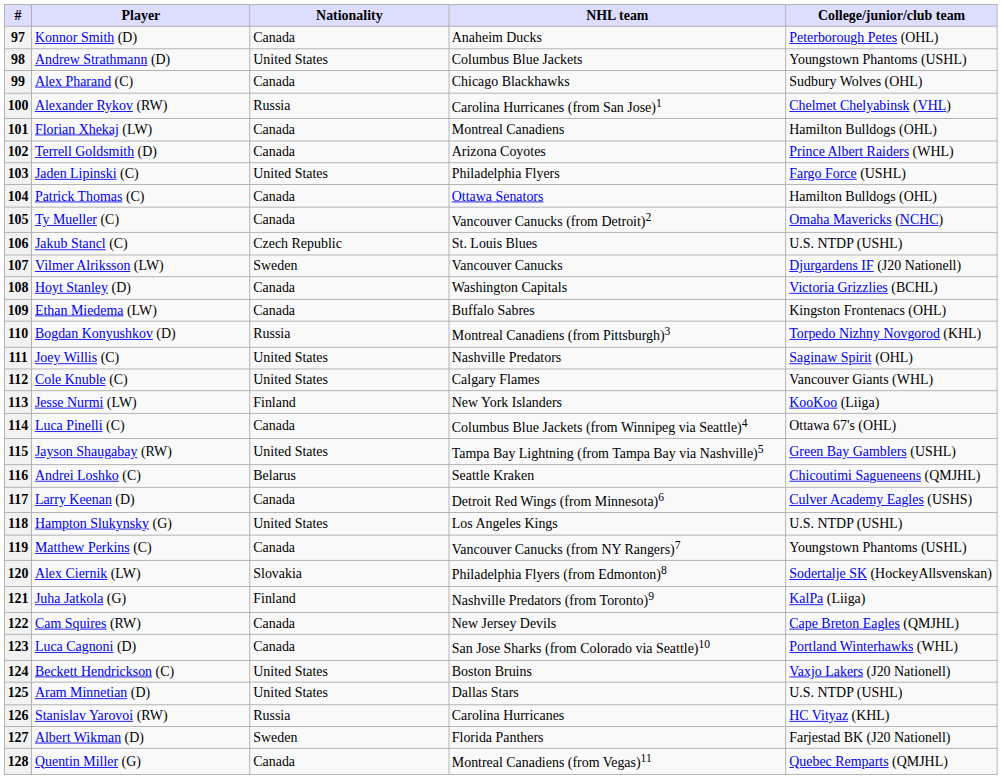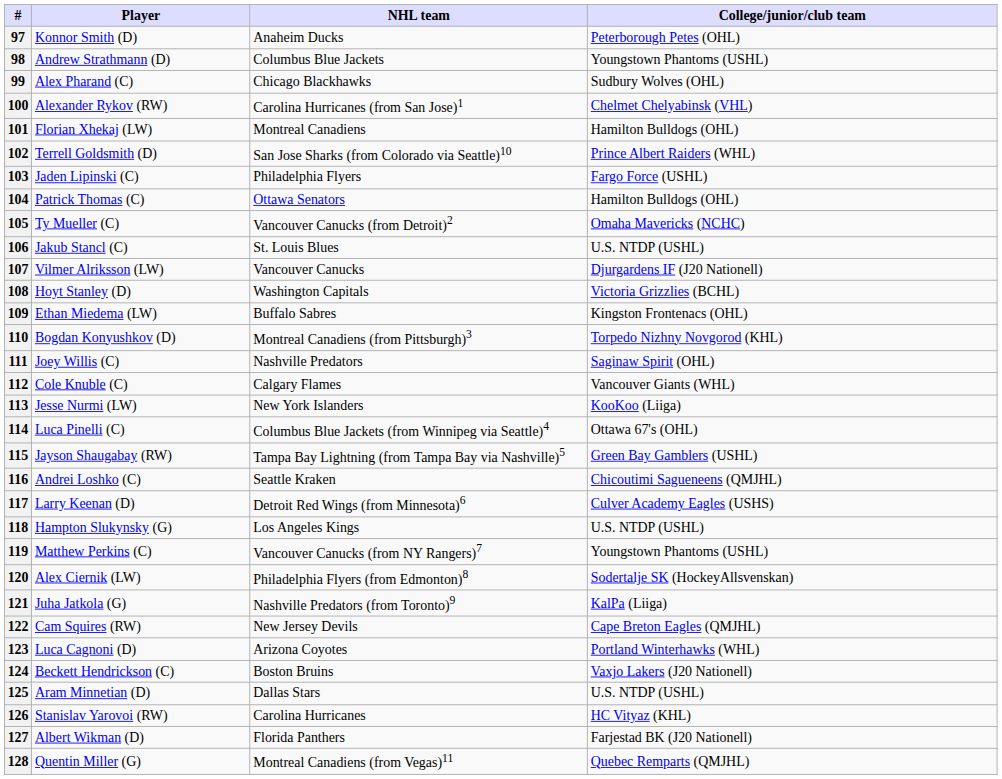 <table class="wikitable">
 <tr>
 <th style="background:#ddf; width:2.75%;">#</th>
 <th style="background:#ddf; width:22.0%;">Player</th>
-<th style="background:#ddf; width:20.0%;">Nationality</th>
 <th style="background:#ddf; width:34.0%;">NHL team</th>
 <th style="background:#ddf; width:100.0%;">College/junior/club team</th>
 </tr>
 <tr>
 <th>97</th>
 <td><a href='#'>Konnor Smith</a> (D)</td>
-<td> Canada</td>
 <td>Anaheim Ducks</td>
 <td><a href='#'>Peterborough Petes</a> (OHL)</td>
 </tr>
 <tr>
 <th>98</th>
 <td><a href='#'>Andrew Strathmann</a> (D)</td>
-<td> United States</td>
 <td>Columbus Blue Jackets</td>
 <td>Youngstown Phantoms (USHL)</td>
 </tr>
 <tr>
 <th>99</th>
 <td><a href='#'>Alex Pharand</a> (C)</td>
-<td> Canada</td>
 <td>Chicago Blackhawks</td>
 <td>Sudbury Wolves (OHL)</td>
 </tr>
 <tr>
 <th>100</th>
 <td><a href='#'>Alexander Rykov</a> (RW)</td>
-<td> Russia</td>
 <td>Carolina Hurricanes (from San Jose)<sup>1</sup></td>
 <td><a href='#'>Chelmet Chelyabinsk</a> (<a href='#'>VHL</a>)</td>
 </tr>
 <tr>
 <th>101</th>
 <td><a href='#'>Florian Xhekaj</a> (LW)</td>
-<td> Canada</td>
 <td>Montreal Canadiens</td>
 <td>Hamilton Bulldogs (OHL)</td>
 </tr>
 <tr>
 <th>102</th>
 <td><a href='#'>Terrell Goldsmith</a> (D)</td>
-<td> Canada</td>
-<td>Arizona Coyotes</td>
+<td>San Jose Sharks (from Colorado via Seattle)<sup>10</sup></td>
 <td><a href='#'>Prince Albert Raiders</a> (WHL)</td>
 </tr>
 <tr>
 <th>103</th>
 <td><a href='#'>Jaden Lipinski</a> (C)</td>
-<td> United States</td>
 <td>Philadelphia Flyers</td>
 <td><a href='#'>Fargo Force</a> (USHL)</td>
 </tr>
 <tr>
 <th>104</th>
 <td><a href='#'>Patrick Thomas</a> (C)</td>
-<td> Canada</td>
 <td><a href='#'>Ottawa Senators</a></td>
 <td>Hamilton Bulldogs (OHL)</td>
 </tr>
 <tr>
 <th>105</th>
 <td><a href='#'>Ty Mueller</a> (C)</td>
-<td> Canada</td>
 <td>Vancouver Canucks (from Detroit)<sup>2</sup></td>
 <td><a href='#'>Omaha Mavericks</a> (<a href='#'>NCHC</a>)</td>
 </tr>
 <tr>
 <th>106</th>
 <td><a href='#'>Jakub Stancl</a> (C)</td>
-<td> Czech Republic</td>
 <td>St. Louis Blues</td>
 <td>U.S. NTDP (USHL)</td>
 </tr>
 <tr>
 <th>107</th>
 <td><a href='#'>Vilmer Alriksson</a> (LW)</td>
-<td> Sweden</td>
 <td>Vancouver Canucks</td>
 <td><a href='#'>Djurgardens IF</a> (J20 Nationell)</td>
 </tr>
 <tr>
 <th>108</th>
 <td><a href='#'>Hoyt Stanley</a> (D)</td>
-<td> Canada</td>
 <td>Washington Capitals</td>
 <td><a href='#'>Victoria Grizzlies</a> (BCHL)</td>
 </tr>
 <tr>
 <th>109</th>
 <td><a href='#'>Ethan Miedema</a> (LW)</td>
-<td> Canada</td>
 <td>Buffalo Sabres</td>
 <td>Kingston Frontenacs (OHL)</td>
 </tr>
 <tr>
 <th>110</th>
 <td><a href='#'>Bogdan Konyushkov</a> (D)</td>
-<td> Russia</td>
 <td>Montreal Canadiens (from Pittsburgh)<sup>3</sup></td>
 <td><a href='#'>Torpedo Nizhny Novgorod</a> (KHL)</td>
 </tr>
 <tr>
 <th>111</th>
 <td><a href='#'>Joey Willis</a> (C)</td>
-<td> United States</td>
 <td>Nashville Predators</td>
 <td><a href='#'>Saginaw Spirit</a> (OHL)</td>
 </tr>
 <tr>
 <th>112</th>
 <td><a href='#'>Cole Knuble</a> (C)</td>
-<td> United States</td>
 <td>Calgary Flames</td>
 <td>Vancouver Giants (WHL)</td>
 </tr>
 <tr>
 <th>113</th>
 <td><a href='#'>Jesse Nurmi</a> (LW)</td>
-<td> Finland</td>
 <td>New York Islanders</td>
 <td><a href='#'>KooKoo</a> (Liiga)</td>
 </tr>
 <tr>
 <th>114</th>
 <td><a href='#'>Luca Pinelli</a> (C)</td>
-<td> Canada</td>
 <td>Columbus Blue Jackets (from Winnipeg via Seattle)<sup>4</sup></td>
 <td>Ottawa 67's (OHL)</td>
 </tr>
 <tr>
 <th>115</th>
 <td><a href='#'>Jayson Shaugabay</a> (RW)</td>
-<td> United States</td>
 <td>Tampa Bay Lightning (from Tampa Bay via Nashville)<sup>5</sup></td>
 <td><a href='#'>Green Bay Gamblers</a> (USHL)</td>
 </tr>
 <tr>
 <th>116</th>
 <td><a href='#'>Andrei Loshko</a> (C)</td>
-<td> Belarus</td>
 <td>Seattle Kraken</td>
 <td><a href='#'>Chicoutimi Sagueneens</a> (QMJHL)</td>
 </tr>
 <tr>
 <th>117</th>
 <td><a href='#'>Larry Keenan</a> (D)</td>
-<td> Canada</td>
 <td>Detroit Red Wings (from Minnesota)<sup>6</sup></td>
 <td><a href='#'>Culver Academy Eagles</a> (USHS)</td>
 </tr>
 <tr>
 <th>118</th>
 <td><a href='#'>Hampton Slukynsky</a> (G)</td>
-<td> United States</td>
 <td>Los Angeles Kings</td>
 <td>U.S. NTDP (USHL)</td>
 </tr>
 <tr>
 <th>119</th>
 <td><a href='#'>Matthew Perkins</a> (C)</td>
-<td> Canada</td>
 <td>Vancouver Canucks (from NY Rangers)<sup>7</sup></td>
 <td>Youngstown Phantoms (USHL)</td>
 </tr>
 <tr>
 <th>120</th>
 <td><a href='#'>Alex Ciernik</a> (LW)</td>
-<td> Slovakia</td>
 <td>Philadelphia Flyers (from Edmonton)<sup>8</sup></td>
 <td><a href='#'>Sodertalje SK</a> (HockeyAllsvenskan)</td>
 </tr>
 <tr>
 <th>121</th>
 <td><a href='#'>Juha Jatkola</a> (G)</td>
-<td> Finland</td>
 <td>Nashville Predators (from Toronto)<sup>9</sup></td>
 <td><a href='#'>KalPa</a> (Liiga)</td>
 </tr>
 <tr>
 <th>122</th>
 <td><a href='#'>Cam Squires</a> (RW)</td>
-<td> Canada</td>
 <td>New Jersey Devils</td>
 <td><a href='#'>Cape Breton Eagles</a> (QMJHL)</td>
 </tr>
 <tr>
 <th>123</th>
 <td><a href='#'>Luca Cagnoni</a> (D)</td>
-<td> Canada</td>
-<td>San Jose Sharks (from Colorado via Seattle)<sup>10</sup></td>
+<td>Arizona Coyotes</td>
 <td><a href='#'>Portland Winterhawks</a> (WHL)</td>
 </tr>
 <tr>
 <th>124</th>
 <td><a href='#'>Beckett Hendrickson</a> (C)</td>
-<td> United States</td>
 <td>Boston Bruins</td>
 <td><a href='#'>Vaxjo Lakers</a> (J20 Nationell)</td>
 </tr>
 <tr>
 <th>125</th>
 <td><a href='#'>Aram Minnetian</a> (D)</td>
-<td> United States</td>
 <td>Dallas Stars</td>
 <td>U.S. NTDP (USHL)</td>
 </tr>
 <tr>
 <th>126</th>
 <td><a href='#'>Stanislav Yarovoi</a> (RW)</td>
-<td> Russia</td>
 <td>Carolina Hurricanes</td>
 <td><a href='#'>HC Vityaz</a> (KHL)</td>
 </tr>
 <tr>
 <th>127</th>
 <td><a href='#'>Albert Wikman</a> (D)</td>
-<td> Sweden</td>
 <td>Florida Panthers</td>
 <td>Farjestad BK (J20 Nationell)</td>
 </tr>
 <tr>
 <th>128</th>
 <td><a href='#'>Quentin Miller</a> (G)</td>
-<td> Canada</td>
 <td>Montreal Canadiens (from Vegas)<sup>11</sup></td>
 <td><a href='#'>Quebec Remparts</a> (QMJHL)</td>
 </tr>
 </table>
